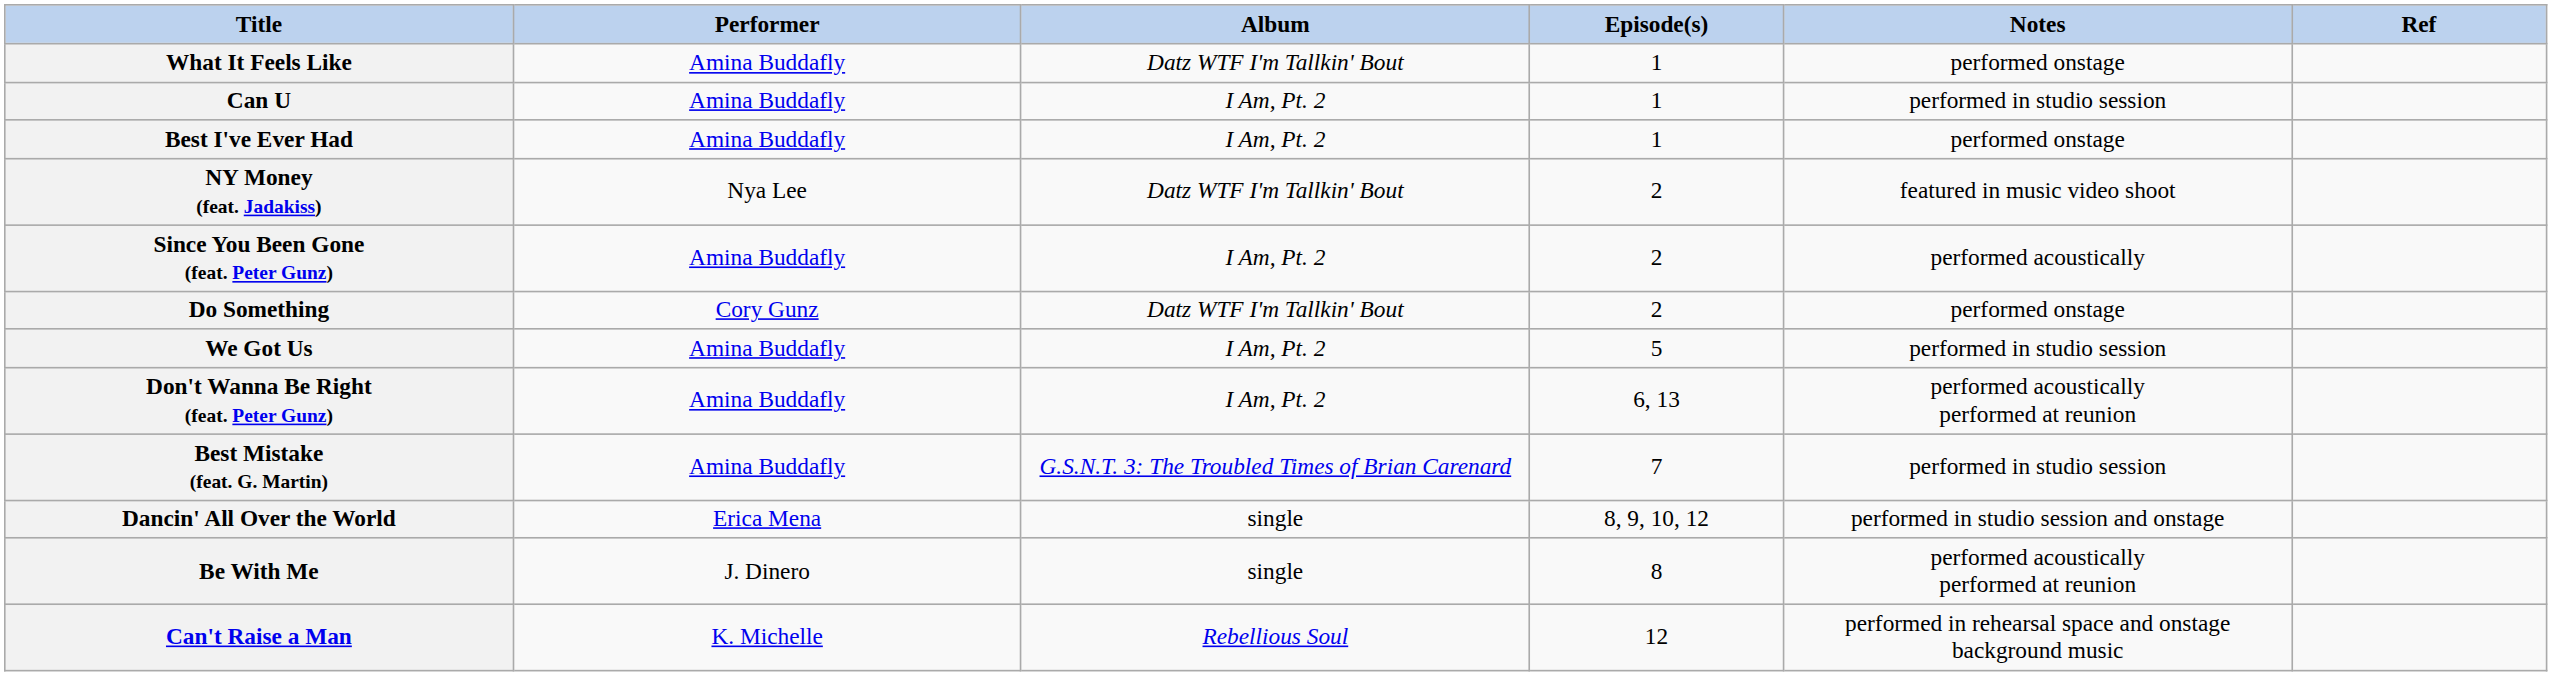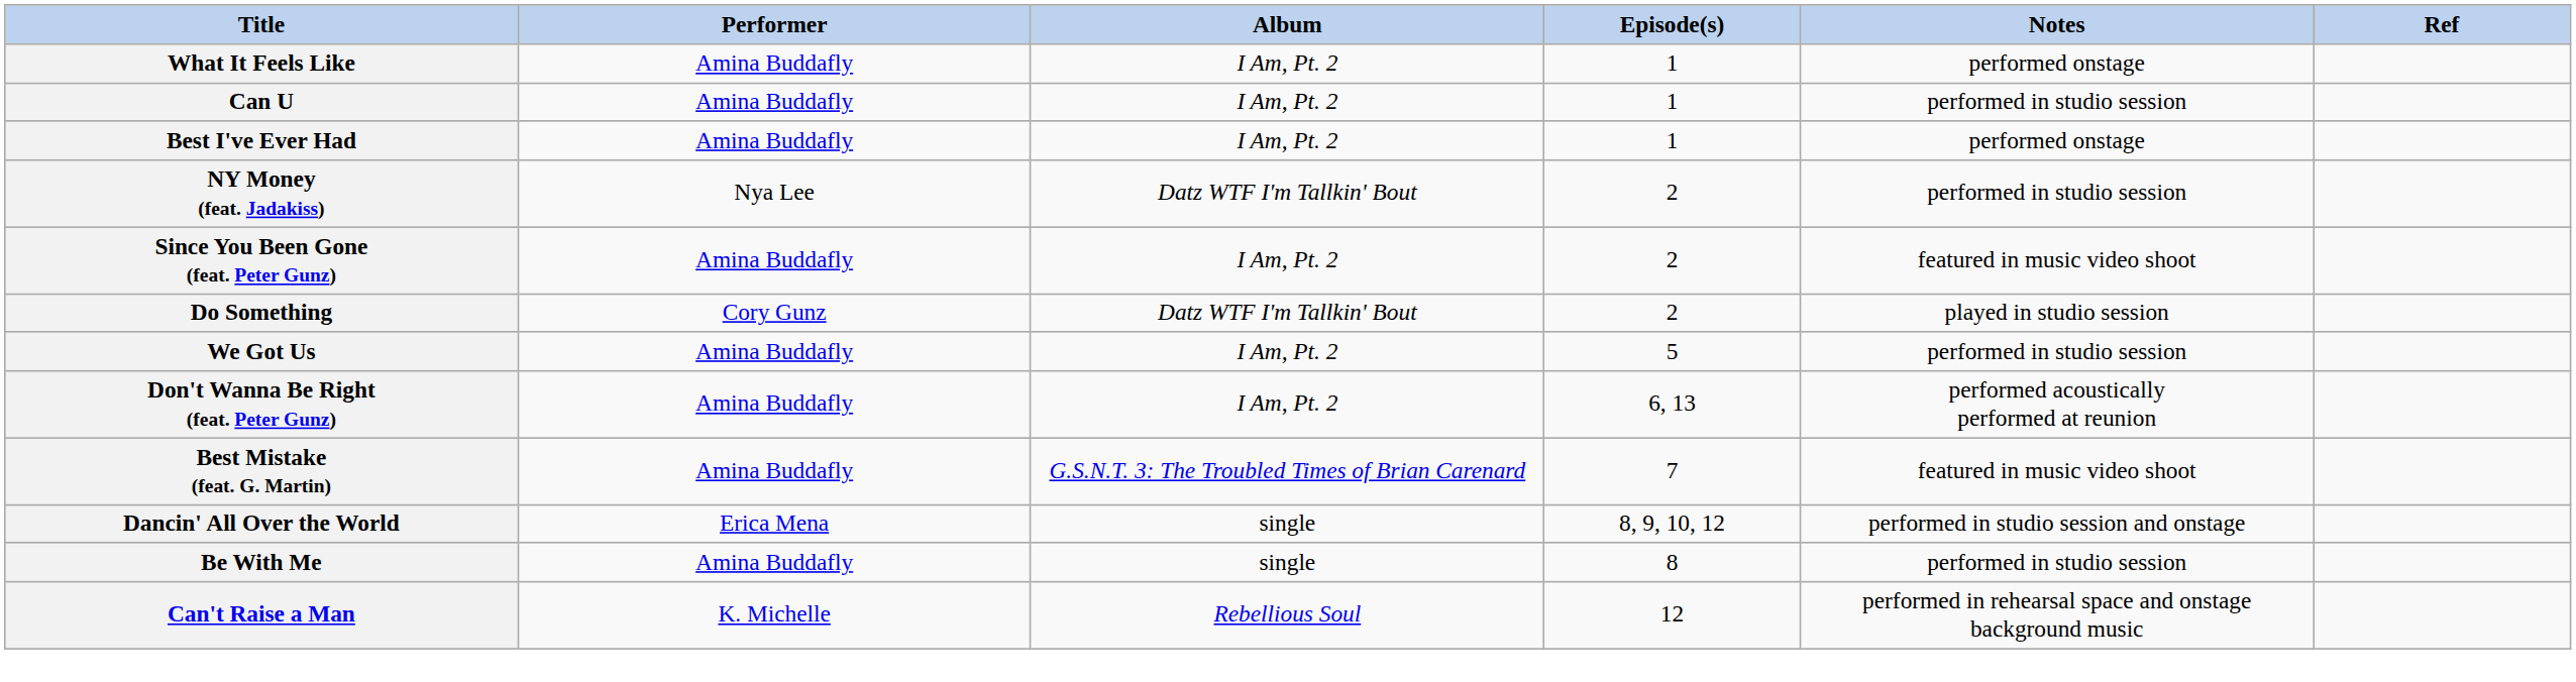 <table class="wikitable sortable" style="font-size:90%; text-align: center">
 <tr>
 <th scope="col"  style="background:#bcd2ee; width:10%;">Title</th>
 <th scope="col"  style="background:#bcd2ee; width:10%;">Performer</th>
 <th scope="col"  style="background:#bcd2ee; width:10%;">Album</th>
 <th scope="col"  style="background:#bcd2ee; width:5%;">Episode(s)</th>
 <th scope="col"  style="background:#bcd2ee; width:10%;">Notes</th>
 <th scope="col"  style="background:#bcd2ee; width:5%;">Ref</th>
 </tr>
 <tr>
 <th scope="row">What It Feels Like</th>
 <td><a href='#'>Amina Buddafly</a></td>
-<td><em>Datz WTF I'm Tallkin' Bout</em></td>
+<td><em>I Am, Pt. 2</em></td>
 <td>1</td>
 <td>performed onstage</td>
 <td style="text-align:center;"></td>
 </tr>
 <tr>
 <th scope="row">Can U</th>
 <td><a href='#'>Amina Buddafly</a></td>
 <td><em>I Am, Pt. 2</em></td>
 <td>1</td>
 <td>performed in studio session</td>
 <td style="text-align:center;"></td>
 </tr>
 <tr>
 <th scope="row">Best I've Ever Had</th>
 <td><a href='#'>Amina Buddafly</a></td>
 <td><em>I Am, Pt. 2</em></td>
 <td>1</td>
 <td>performed onstage</td>
 <td style="text-align:center;"></td>
 </tr>
 <tr>
 <th scope="row">NY Money <br><small>(feat. <a href='#'>Jadakiss</a>)</small></th>
 <td>Nya Lee</td>
 <td><em>Datz WTF I'm Tallkin' Bout</em></td>
 <td>2</td>
-<td>featured in music video shoot</td>
+<td>performed in studio session</td>
 <td></td>
 </tr>
 <tr>
 <th scope="row">Since You Been Gone <br><small>(feat. <a href='#'>Peter Gunz</a>)</small></th>
 <td><a href='#'>Amina Buddafly</a></td>
 <td><em>I Am, Pt. 2</em></td>
 <td>2</td>
-<td>performed acoustically</td>
+<td>featured in music video shoot</td>
 <td style="text-align:center;"></td>
 </tr>
 <tr>
 <th scope="row">Do Something</th>
 <td><a href='#'>Cory Gunz</a></td>
 <td><em>Datz WTF I'm Tallkin' Bout</em></td>
 <td>2</td>
-<td>performed onstage</td>
+<td>played in studio session</td>
 <td></td>
 </tr>
 <tr>
 <th scope="row">We Got Us</th>
 <td><a href='#'>Amina Buddafly</a></td>
 <td><em>I Am, Pt. 2</em></td>
 <td>5</td>
 <td>performed in studio session</td>
 <td style="text-align:center;"></td>
 </tr>
 <tr>
 <th scope="row">Don't Wanna Be Right <br><small>(feat. <a href='#'>Peter Gunz</a>)</small></th>
 <td><a href='#'>Amina Buddafly</a></td>
 <td><em>I Am, Pt. 2</em></td>
 <td>6, 13</td>
 <td>performed acoustically <br> performed at reunion</td>
 <td style="text-align:center;"></td>
 </tr>
 <tr>
 <th scope="row">Best Mistake <br><small>(feat. G. Martin)</small></th>
 <td><a href='#'>Amina Buddafly</a></td>
 <td><em><a href='#'>G.S.N.T. 3: The Troubled Times of Brian Carenard</a></em></td>
 <td>7</td>
-<td>performed in studio session</td>
+<td>featured in music video shoot</td>
 <td style="text-align:center;"></td>
 </tr>
 <tr>
 <th scope="row">Dancin' All Over the World</th>
 <td><a href='#'>Erica Mena</a></td>
 <td>single</td>
 <td>8, 9, 10, 12</td>
 <td>performed in studio session and onstage</td>
 <td></td>
 </tr>
 <tr>
 <th scope="row">Be With Me</th>
-<td>J. Dinero</td>
+<td><a href='#'>Amina Buddafly</a></td>
 <td>single</td>
 <td>8</td>
-<td>performed acoustically <br> performed at reunion</td>
+<td>performed in studio session</td>
 <td></td>
 </tr>
 <tr>
 <th scope="row"><a href='#'>Can't Raise a Man</a></th>
 <td><a href='#'>K. Michelle</a></td>
 <td><em><a href='#'>Rebellious Soul</a></em></td>
 <td>12</td>
 <td>performed in rehearsal space and onstage <br> background music</td>
 <td style="text-align:center;"></td>
 </tr>
 </table>
